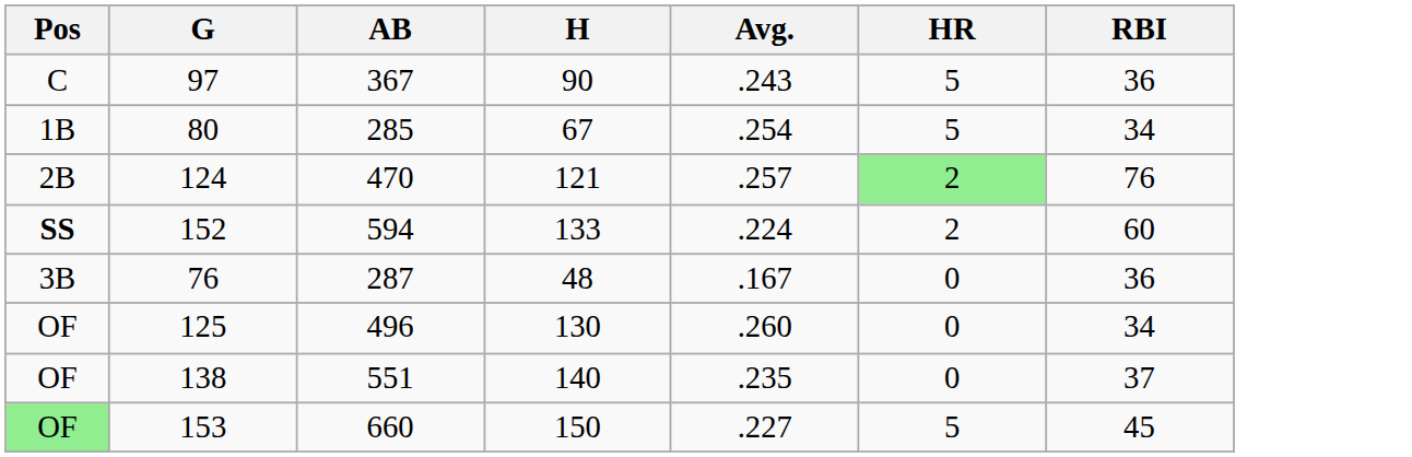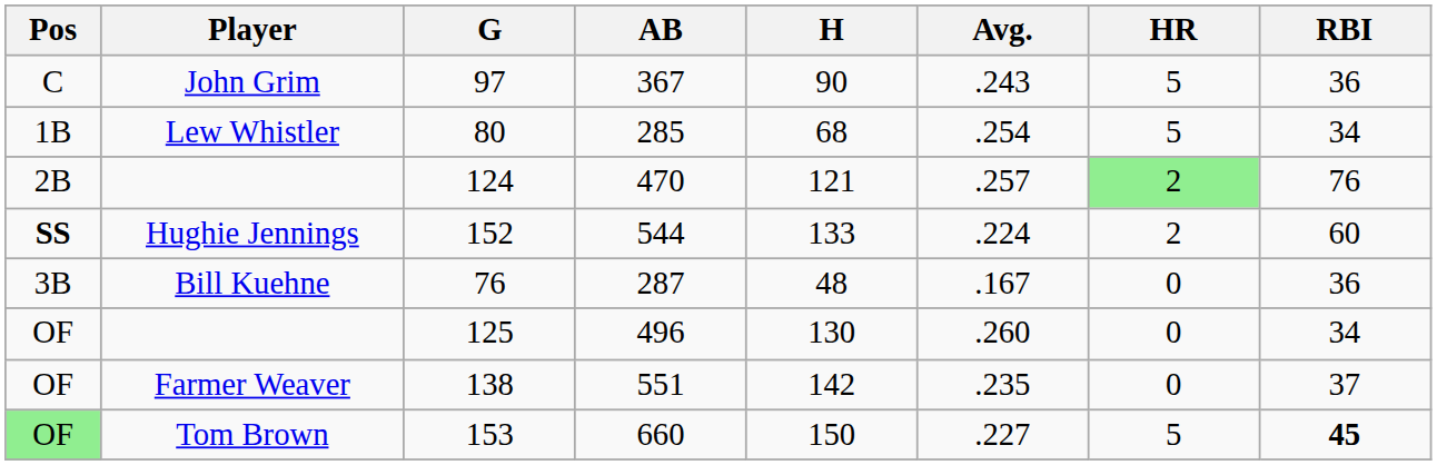 <table class="wikitable sortable">
 <tr>
 <th bgcolor="#DDDDFF" width="5%">Pos</th>
+<th bgcolor="#DDDDFF" width="16%">Player</th>
 <th bgcolor="#DDDDFF" width="9%">G</th>
 <th bgcolor="#DDDDFF" width="9%">AB</th>
 <th bgcolor="#DDDDFF" width="9%">H</th>
 <th bgcolor="#DDDDFF" width="9%">Avg.</th>
 <th bgcolor="#DDDDFF" width="9%">HR</th>
 <th bgcolor="#DDDDFF" width="9%">RBI</th>
 </tr>
 <tr align="center">
 <td>C</td>
+<td><a href='#'>John Grim</a></td>
 <td>97</td>
 <td>367</td>
 <td>90</td>
 <td>.243</td>
 <td>5</td>
 <td>36</td>
 </tr>
 <tr align=center>
 <td>1B</td>
+<td><a href='#'>Lew Whistler</a></td>
 <td>80</td>
 <td>285</td>
-<td>67</td>
+<td>68</td>
 <td>.254</td>
 <td>5</td>
 <td>34</td>
 </tr>
 <tr align=center>
 <td>2B</td>
+<td></td>
 <td>124</td>
 <td>470</td>
 <td>121</td>
 <td>.257</td>
 <td style="background: lightgreen;">2</td>
 <td>76</td>
 </tr>
 <tr align="center">
 <td><strong>SS</strong></td>
+<td><a href='#'>Hughie Jennings</a></td>
 <td>152</td>
-<td>594</td>
+<td>544</td>
 <td>133</td>
 <td>.224</td>
 <td>2</td>
 <td>60</td>
 </tr>
 <tr align=center>
 <td>3B</td>
+<td><a href='#'>Bill Kuehne</a></td>
 <td>76</td>
 <td>287</td>
 <td>48</td>
 <td>.167</td>
 <td>0</td>
 <td>36</td>
 </tr>
 <tr align=center>
 <td>OF</td>
+<td></td>
 <td>125</td>
 <td>496</td>
 <td>130</td>
 <td>.260</td>
 <td>0</td>
 <td>34</td>
 </tr>
 <tr align="center">
 <td>OF</td>
+<td><a href='#'>Farmer Weaver</a></td>
 <td>138</td>
 <td>551</td>
-<td>140</td>
+<td>142</td>
 <td>.235</td>
 <td>0</td>
 <td>37</td>
 </tr>
 <tr align=center>
 <td style="background: lightgreen;">OF</td>
+<td><a href='#'>Tom Brown</a></td>
 <td>153</td>
 <td>660</td>
 <td>150</td>
 <td>.227</td>
 <td>5</td>
-<td>45</td>
+<td><strong>45</strong></td>
 </tr>
 </table>
